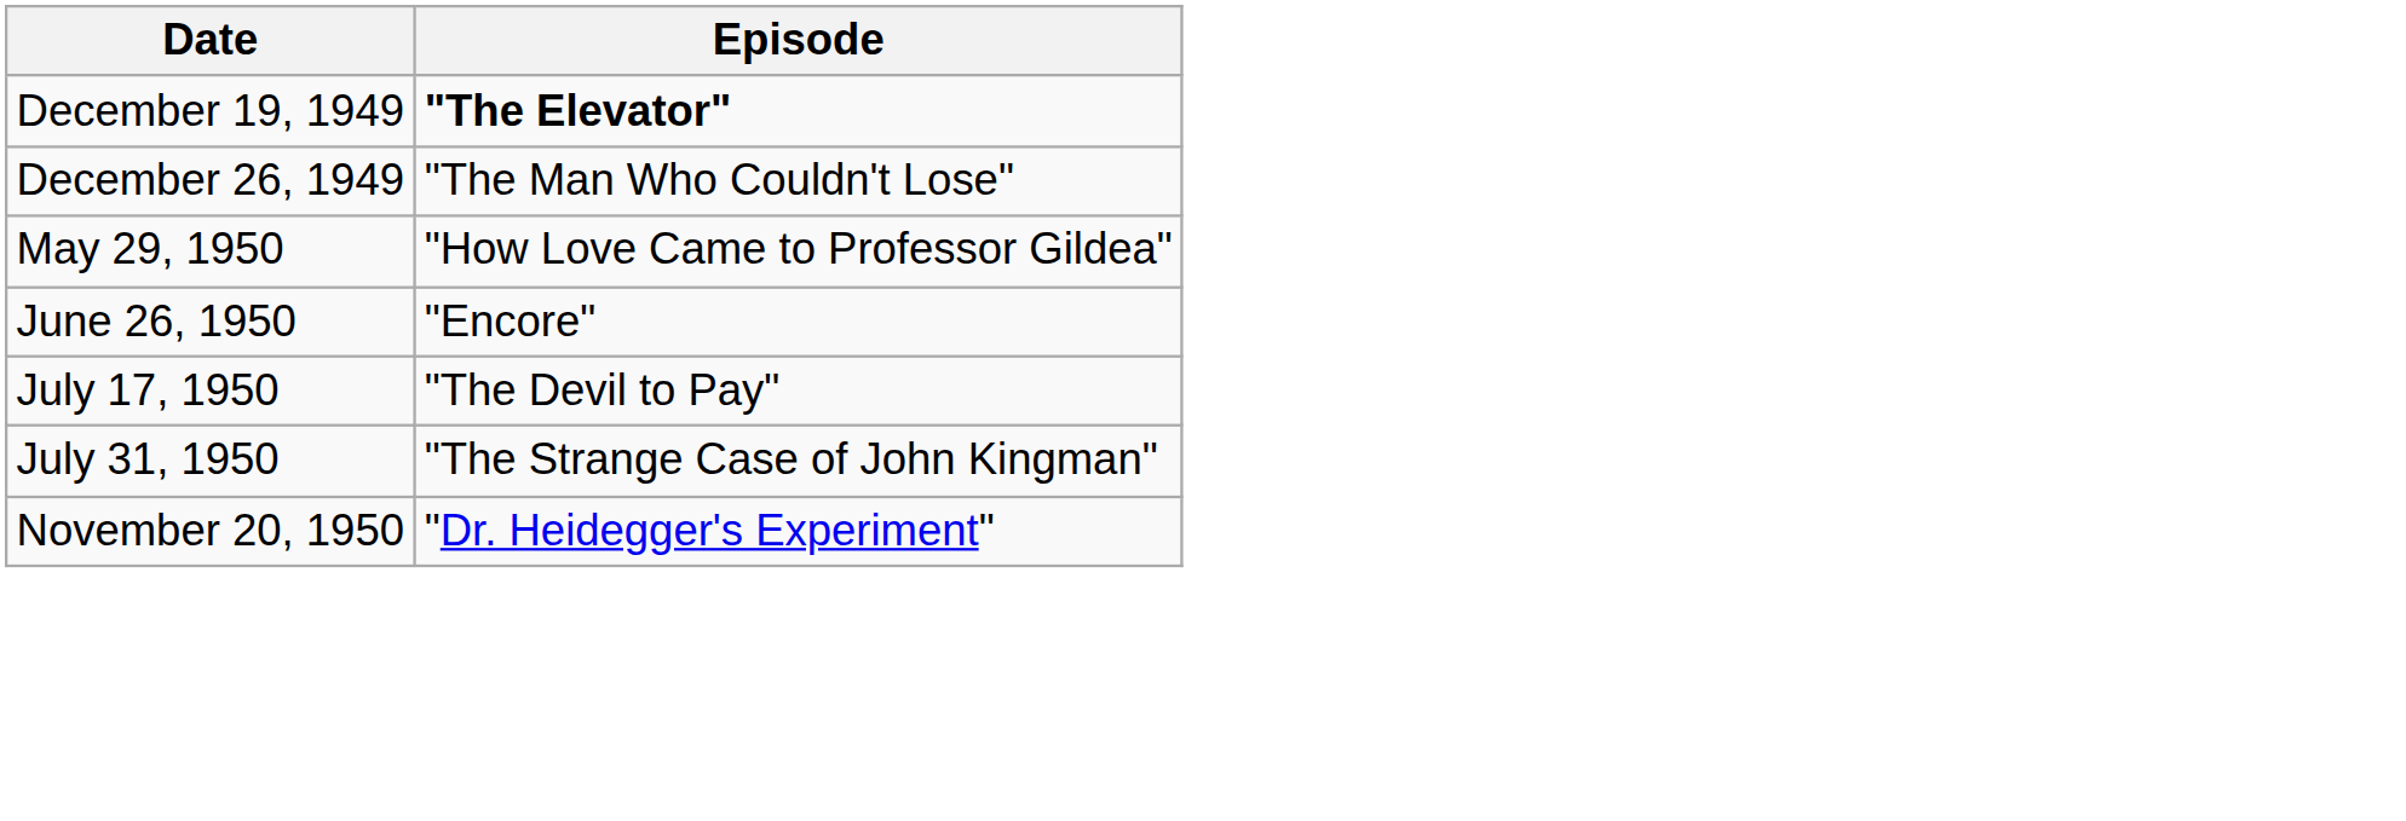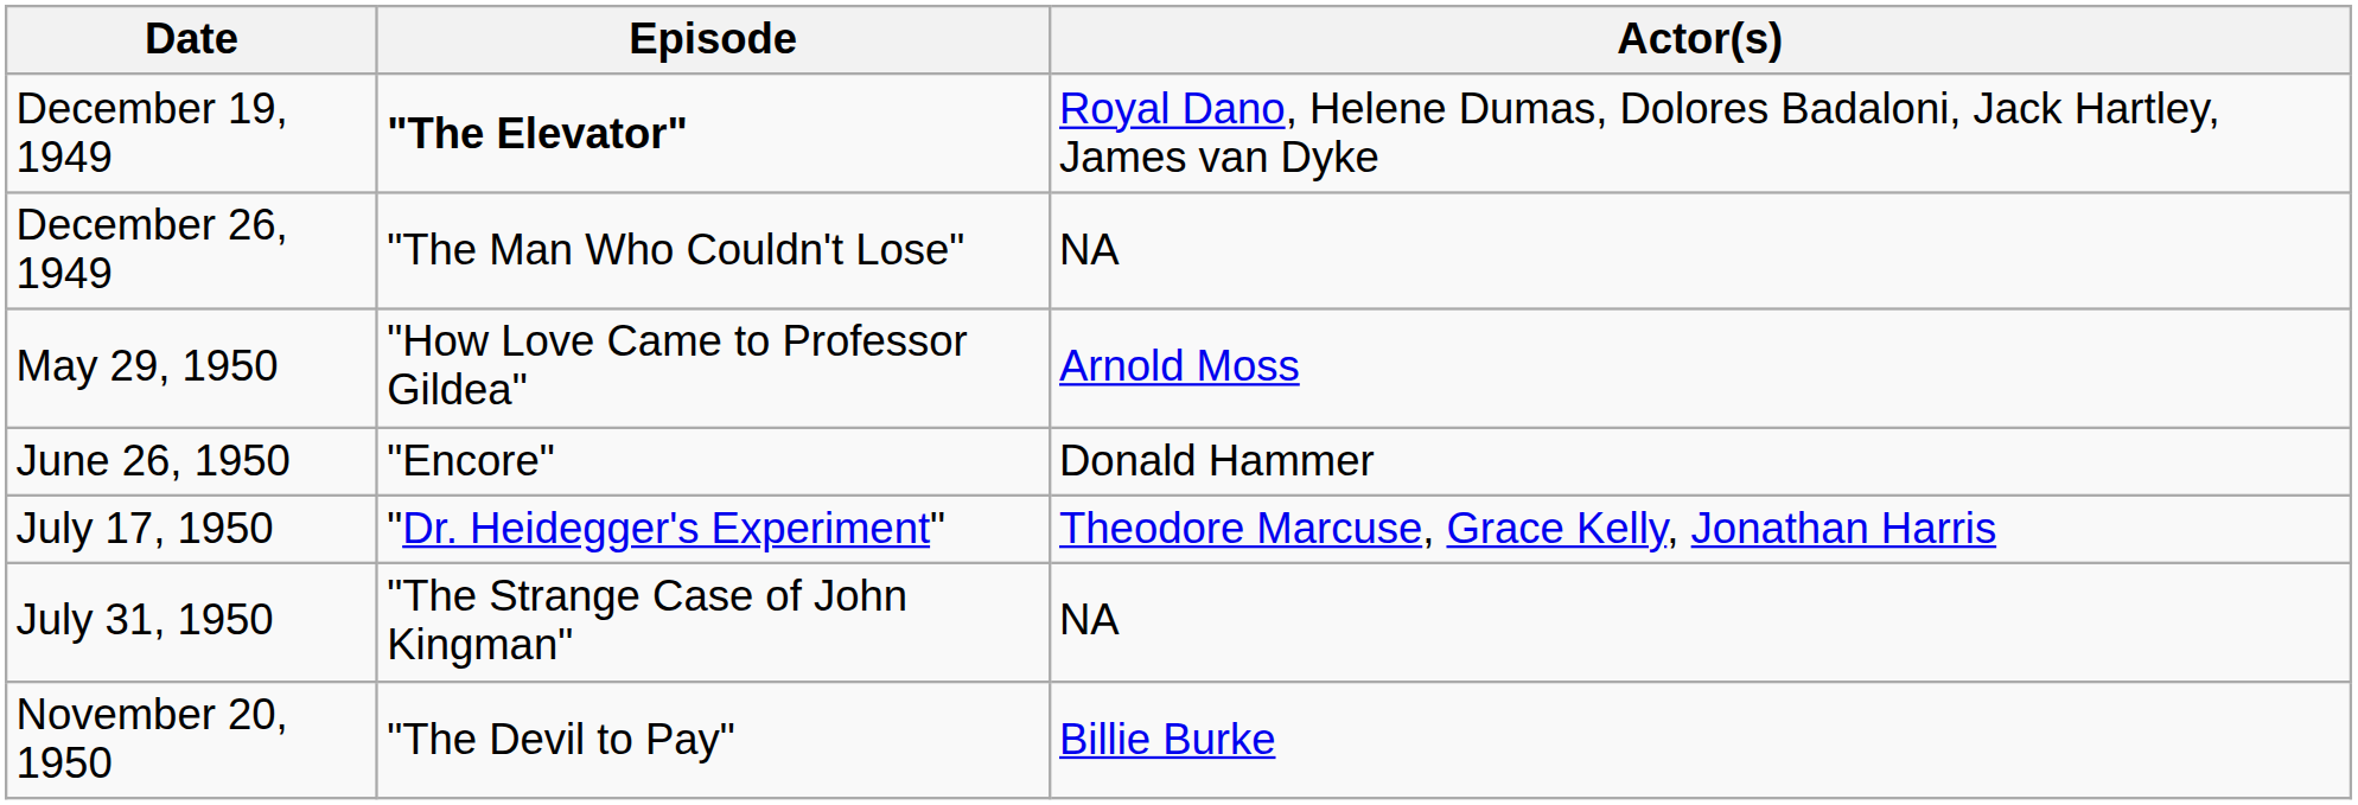 <table class="wikitable">
 <tr>
 <th>Date</th>
 <th>Episode</th>
+<th>Actor(s)</th>
 </tr>
 <tr>
 <td>December 19, 1949</td>
 <td><strong>"The Elevator"</strong></td>
+<td><a href='#'>Royal Dano</a>, Helene Dumas, Dolores Badaloni, Jack Hartley, James van Dyke</td>
 </tr>
 <tr>
 <td>December 26, 1949</td>
 <td>"The Man Who Couldn't Lose"</td>
+<td>NA</td>
 </tr>
 <tr>
 <td>May 29, 1950</td>
 <td>"How Love Came to Professor Gildea"</td>
+<td><a href='#'>Arnold Moss</a></td>
 </tr>
 <tr>
 <td>June 26, 1950</td>
 <td>"Encore"</td>
+<td>Donald Hammer</td>
 </tr>
 <tr>
 <td>July 17, 1950</td>
-<td>"The Devil to Pay"</td>
+<td>"<a href='#'>Dr. Heidegger's Experiment</a>"</td>
+<td><a href='#'>Theodore Marcuse</a>, <a href='#'>Grace Kelly</a>, <a href='#'>Jonathan Harris</a></td>
 </tr>
 <tr>
 <td>July 31, 1950</td>
 <td>"The Strange Case of John Kingman"</td>
+<td>NA</td>
 </tr>
 <tr>
 <td>November 20, 1950</td>
-<td>"<a href='#'>Dr. Heidegger's Experiment</a>"</td>
+<td>"The Devil to Pay"</td>
+<td><a href='#'>Billie Burke</a></td>
 </tr>
 </table>
